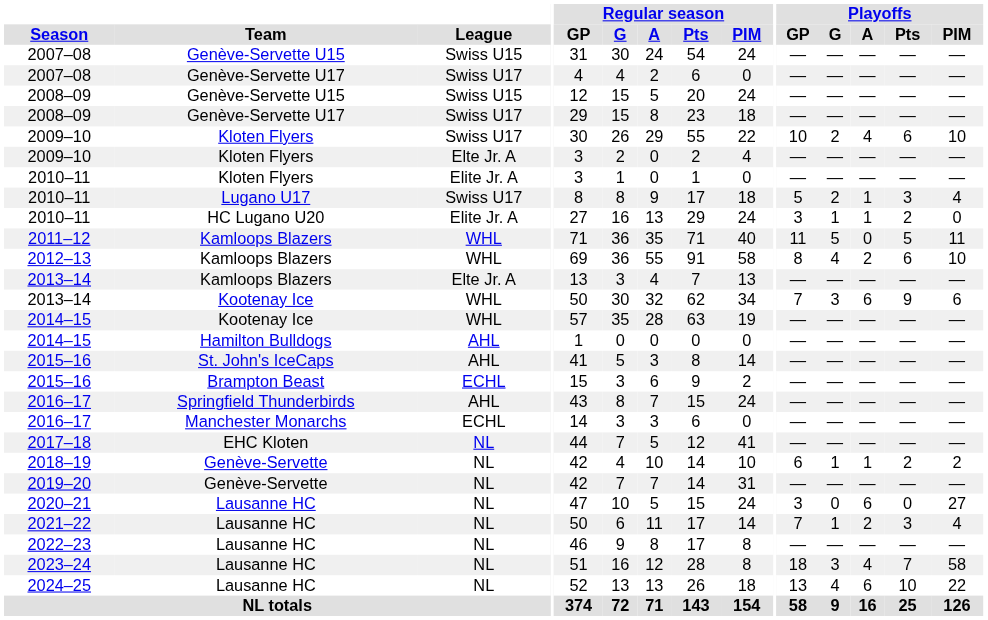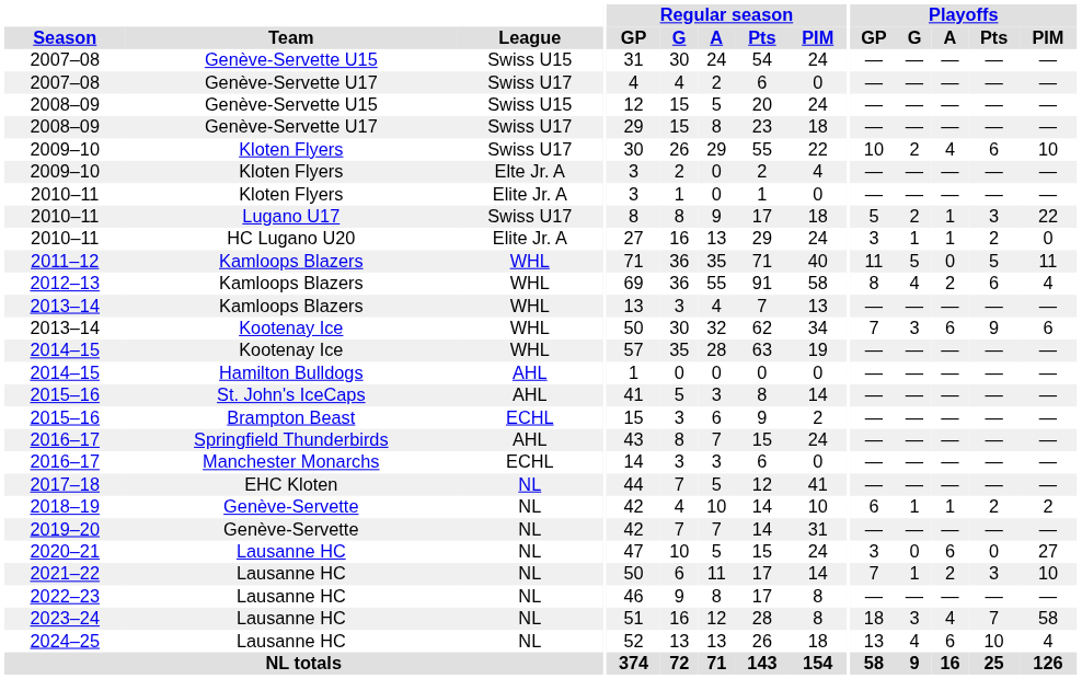 <table border="0" cellpadding="1" cellspacing="0" style="text-align:center; width:60em">
 <tr bgcolor="#e0e0e0">
 <th colspan="3" bgcolor="#ffffff"></th>
 <th rowspan="100" bgcolor="#ffffff"></th>
 <th colspan="5"><a href='#'>Regular season</a></th>
 <th rowspan="100" bgcolor="#ffffff"></th>
 <th colspan="5"><a href='#'>Playoffs</a></th>
 </tr>
 <tr bgcolor="#e0e0e0">
 <th><a href='#'>Season</a></th>
 <th>Team</th>
 <th>League</th>
 <th>GP</th>
 <th><a href='#'>G</a></th>
 <th><a href='#'>A</a></th>
 <th><a href='#'>Pts</a></th>
 <th><a href='#'>PIM</a></th>
 <th>GP</th>
 <th>G</th>
 <th>A</th>
 <th>Pts</th>
 <th>PIM</th>
 </tr>
 <tr>
 <td>2007–08</td>
 <td><a href='#'>Genève-Servette U15</a></td>
 <td>Swiss U15</td>
 <td>31</td>
 <td>30</td>
 <td>24</td>
 <td>54</td>
 <td>24</td>
 <td>—</td>
 <td>—</td>
 <td>—</td>
 <td>—</td>
 <td>—</td>
 </tr>
 <tr bgcolor="#f0f0f0">
 <td>2007–08</td>
 <td>Genève-Servette U17</td>
 <td>Swiss U17</td>
 <td>4</td>
 <td>4</td>
 <td>2</td>
 <td>6</td>
 <td>0</td>
 <td>—</td>
 <td>—</td>
 <td>—</td>
 <td>—</td>
 <td>—</td>
 </tr>
 <tr>
 <td>2008–09</td>
 <td>Genève-Servette U15</td>
 <td>Swiss U15</td>
 <td>12</td>
 <td>15</td>
 <td>5</td>
 <td>20</td>
 <td>24</td>
 <td>—</td>
 <td>—</td>
 <td>—</td>
 <td>—</td>
 <td>—</td>
 </tr>
 <tr bgcolor="#f0f0f0">
 <td>2008–09</td>
 <td>Genève-Servette U17</td>
 <td>Swiss U17</td>
 <td>29</td>
 <td>15</td>
 <td>8</td>
 <td>23</td>
 <td>18</td>
 <td>—</td>
 <td>—</td>
 <td>—</td>
 <td>—</td>
 <td>—</td>
 </tr>
 <tr>
 <td>2009–10</td>
 <td><a href='#'>Kloten Flyers</a></td>
 <td>Swiss U17</td>
 <td>30</td>
 <td>26</td>
 <td>29</td>
 <td>55</td>
 <td>22</td>
 <td>10</td>
 <td>2</td>
 <td>4</td>
 <td>6</td>
 <td>10</td>
 </tr>
 <tr bgcolor="#f0f0f0">
 <td>2009–10</td>
 <td>Kloten Flyers</td>
 <td>Elte Jr. A</td>
 <td>3</td>
 <td>2</td>
 <td>0</td>
 <td>2</td>
 <td>4</td>
 <td>—</td>
 <td>—</td>
 <td>—</td>
 <td>—</td>
 <td>—</td>
 </tr>
 <tr>
 <td>2010–11</td>
 <td>Kloten Flyers</td>
 <td>Elite Jr. A</td>
 <td>3</td>
 <td>1</td>
 <td>0</td>
 <td>1</td>
 <td>0</td>
 <td>—</td>
 <td>—</td>
 <td>—</td>
 <td>—</td>
 <td>—</td>
 </tr>
 <tr bgcolor="#f0f0f0">
 <td>2010–11</td>
 <td><a href='#'>Lugano U17</a></td>
 <td>Swiss U17</td>
 <td>8</td>
 <td>8</td>
 <td>9</td>
 <td>17</td>
 <td>18</td>
 <td>5</td>
 <td>2</td>
 <td>1</td>
 <td>3</td>
-<td>4</td>
+<td>22</td>
 </tr>
 <tr>
 <td>2010–11</td>
 <td>HC Lugano U20</td>
 <td>Elite Jr. A</td>
 <td>27</td>
 <td>16</td>
 <td>13</td>
 <td>29</td>
 <td>24</td>
 <td>3</td>
 <td>1</td>
 <td>1</td>
 <td>2</td>
 <td>0</td>
 </tr>
 <tr bgcolor="#f0f0f0">
 <td><a href='#'>2011–12</a></td>
 <td><a href='#'>Kamloops Blazers</a></td>
 <td><a href='#'>WHL</a></td>
 <td>71</td>
 <td>36</td>
 <td>35</td>
 <td>71</td>
 <td>40</td>
 <td>11</td>
 <td>5</td>
 <td>0</td>
 <td>5</td>
 <td>11</td>
 </tr>
 <tr>
 <td><a href='#'>2012–13</a></td>
 <td>Kamloops Blazers</td>
 <td>WHL</td>
 <td>69</td>
 <td>36</td>
 <td>55</td>
 <td>91</td>
 <td>58</td>
 <td>8</td>
 <td>4</td>
 <td>2</td>
 <td>6</td>
-<td>10</td>
+<td>4</td>
 </tr>
 <tr bgcolor="#f0f0f0">
 <td><a href='#'>2013–14</a></td>
 <td>Kamloops Blazers</td>
-<td>Elte Jr. A</td>
+<td>WHL</td>
 <td>13</td>
 <td>3</td>
 <td>4</td>
 <td>7</td>
 <td>13</td>
 <td>—</td>
 <td>—</td>
 <td>—</td>
 <td>—</td>
 <td>—</td>
 </tr>
 <tr>
 <td>2013–14</td>
 <td><a href='#'>Kootenay Ice</a></td>
 <td>WHL</td>
 <td>50</td>
 <td>30</td>
 <td>32</td>
 <td>62</td>
 <td>34</td>
 <td>7</td>
 <td>3</td>
 <td>6</td>
 <td>9</td>
 <td>6</td>
 </tr>
 <tr bgcolor="#f0f0f0">
 <td><a href='#'>2014–15</a></td>
 <td>Kootenay Ice</td>
 <td>WHL</td>
 <td>57</td>
 <td>35</td>
 <td>28</td>
 <td>63</td>
 <td>19</td>
 <td>—</td>
 <td>—</td>
 <td>—</td>
 <td>—</td>
 <td>—</td>
 </tr>
 <tr>
 <td><a href='#'>2014–15</a></td>
 <td><a href='#'>Hamilton Bulldogs</a></td>
 <td><a href='#'>AHL</a></td>
 <td>1</td>
 <td>0</td>
 <td>0</td>
 <td>0</td>
 <td>0</td>
 <td>—</td>
 <td>—</td>
 <td>—</td>
 <td>—</td>
 <td>—</td>
 </tr>
 <tr bgcolor="#f0f0f0">
 <td><a href='#'>2015–16</a></td>
 <td><a href='#'>St. John's IceCaps</a></td>
 <td>AHL</td>
 <td>41</td>
 <td>5</td>
 <td>3</td>
 <td>8</td>
 <td>14</td>
 <td>—</td>
 <td>—</td>
 <td>—</td>
 <td>—</td>
 <td>—</td>
 </tr>
 <tr>
 <td><a href='#'>2015–16</a></td>
 <td><a href='#'>Brampton Beast</a></td>
 <td><a href='#'>ECHL</a></td>
 <td>15</td>
 <td>3</td>
 <td>6</td>
 <td>9</td>
 <td>2</td>
 <td>—</td>
 <td>—</td>
 <td>—</td>
 <td>—</td>
 <td>—</td>
 </tr>
 <tr bgcolor="#f0f0f0">
 <td><a href='#'>2016–17</a></td>
 <td><a href='#'>Springfield Thunderbirds</a></td>
 <td>AHL</td>
 <td>43</td>
 <td>8</td>
 <td>7</td>
 <td>15</td>
 <td>24</td>
 <td>—</td>
 <td>—</td>
 <td>—</td>
 <td>—</td>
 <td>—</td>
 </tr>
 <tr>
 <td><a href='#'>2016–17</a></td>
 <td><a href='#'>Manchester Monarchs</a></td>
 <td>ECHL</td>
 <td>14</td>
 <td>3</td>
 <td>3</td>
 <td>6</td>
 <td>0</td>
 <td>—</td>
 <td>—</td>
 <td>—</td>
 <td>—</td>
 <td>—</td>
 </tr>
 <tr bgcolor="#f0f0f0">
 <td><a href='#'>2017–18</a></td>
 <td>EHC Kloten</td>
 <td><a href='#'>NL</a></td>
 <td>44</td>
 <td>7</td>
 <td>5</td>
 <td>12</td>
 <td>41</td>
 <td>—</td>
 <td>—</td>
 <td>—</td>
 <td>—</td>
 <td>—</td>
 </tr>
 <tr>
 <td><a href='#'>2018–19</a></td>
 <td><a href='#'>Genève-Servette</a></td>
 <td>NL</td>
 <td>42</td>
 <td>4</td>
 <td>10</td>
 <td>14</td>
 <td>10</td>
 <td>6</td>
 <td>1</td>
 <td>1</td>
 <td>2</td>
 <td>2</td>
 </tr>
 <tr bgcolor="#f0f0f0">
 <td><a href='#'>2019–20</a></td>
 <td>Genève-Servette</td>
 <td>NL</td>
 <td>42</td>
 <td>7</td>
 <td>7</td>
 <td>14</td>
 <td>31</td>
 <td>—</td>
 <td>—</td>
 <td>—</td>
 <td>—</td>
 <td>—</td>
 </tr>
 <tr>
 <td><a href='#'>2020–21</a></td>
 <td><a href='#'>Lausanne HC</a></td>
 <td>NL</td>
 <td>47</td>
 <td>10</td>
 <td>5</td>
 <td>15</td>
 <td>24</td>
 <td>3</td>
 <td>0</td>
 <td>6</td>
 <td>0</td>
 <td>27</td>
 </tr>
 <tr bgcolor="#f0f0f0">
 <td><a href='#'>2021–22</a></td>
 <td>Lausanne HC</td>
 <td>NL</td>
 <td>50</td>
 <td>6</td>
 <td>11</td>
 <td>17</td>
 <td>14</td>
 <td>7</td>
 <td>1</td>
 <td>2</td>
 <td>3</td>
-<td>4</td>
+<td>10</td>
 </tr>
 <tr>
 <td><a href='#'>2022–23</a></td>
 <td>Lausanne HC</td>
 <td>NL</td>
 <td>46</td>
 <td>9</td>
 <td>8</td>
 <td>17</td>
 <td>8</td>
 <td>—</td>
 <td>—</td>
 <td>—</td>
 <td>—</td>
 <td>—</td>
 </tr>
 <tr bgcolor="#f0f0f0">
 <td><a href='#'>2023–24</a></td>
 <td>Lausanne HC</td>
 <td>NL</td>
 <td>51</td>
 <td>16</td>
 <td>12</td>
 <td>28</td>
 <td>8</td>
 <td>18</td>
 <td>3</td>
 <td>4</td>
 <td>7</td>
 <td>58</td>
 </tr>
 <tr>
 <td><a href='#'>2024–25</a></td>
 <td>Lausanne HC</td>
 <td>NL</td>
 <td>52</td>
 <td>13</td>
 <td>13</td>
 <td>26</td>
 <td>18</td>
 <td>13</td>
 <td>4</td>
 <td>6</td>
 <td>10</td>
-<td>22</td>
+<td>4</td>
 </tr>
 <tr bgcolor="#e0e0e0">
 <th colspan="3">NL totals</th>
 <th>374</th>
 <th>72</th>
 <th>71</th>
 <th>143</th>
 <th>154</th>
 <th>58</th>
 <th>9</th>
 <th>16</th>
 <th>25</th>
 <th>126</th>
 </tr>
 </table>
